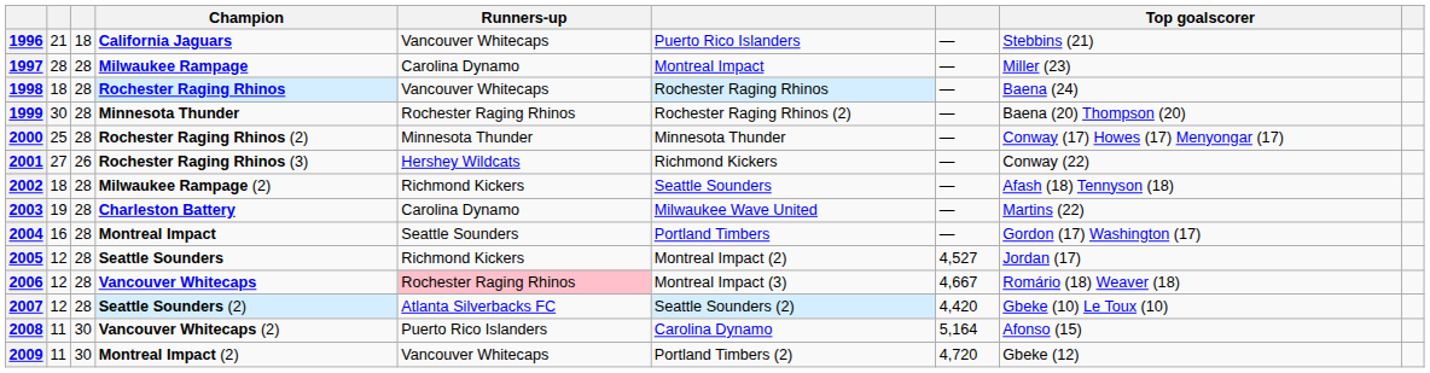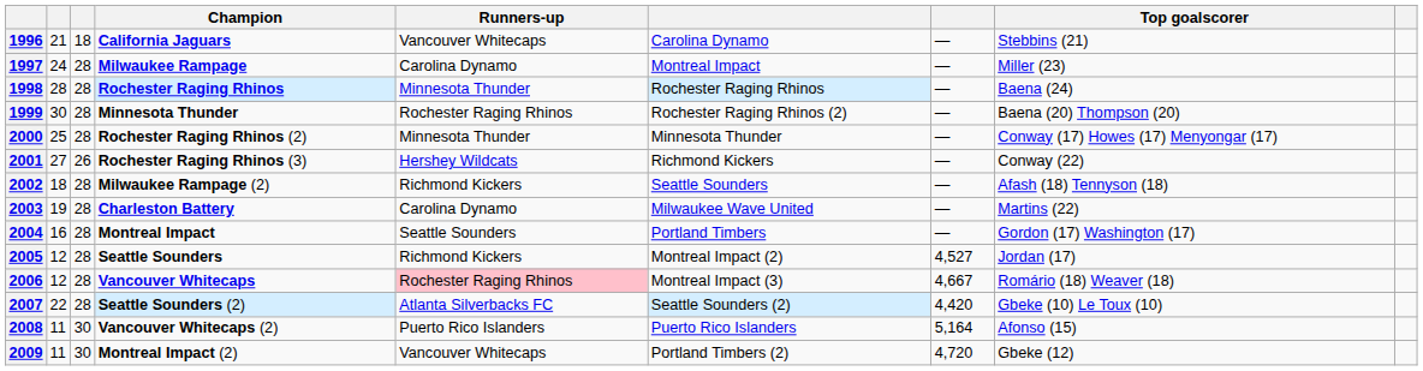 <table class="wikitable plainrowheaders sortable" style="font-size:85%; width:100%">
 <tr>
 <th style="width:1em"></th>
 <th style="width:1em"></th>
 <th style="width:1em"></th>
 <th>Champion</th>
 <th>Runners-up</th>
 <th></th>
 <th></th>
 <th>Top goalscorer</th>
 <th class="unsortable" style="width:1em"></th>
 </tr>
 <tr>
 <th scope="row"><strong><a href='#'>1996</a></strong></th>
 <td>21</td>
 <td>18</td>
 <td><strong><a href='#'>California Jaguars</a></strong></td>
 <td>Vancouver Whitecaps</td>
-<td><a href='#'>Puerto Rico Islanders</a></td>
+<td><a href='#'>Carolina Dynamo</a></td>
 <td>—</td>
 <td data-sort-value="21"> <a href='#'>Stebbins</a> (21)</td>
 <td></td>
 </tr>
 <tr>
 <th scope="row"><strong><a href='#'>1997</a></strong></th>
-<td>28</td>
+<td>24</td>
 <td>28</td>
 <td><strong><a href='#'>Milwaukee Rampage</a></strong></td>
 <td>Carolina Dynamo</td>
 <td><a href='#'>Montreal Impact</a></td>
 <td>—</td>
 <td data-sort-value="23"> <a href='#'>Miller</a> (23)</td>
 <td></td>
 </tr>
 <tr>
 <th scope="row"><strong><a href='#'>1998</a></strong></th>
-<td>18</td>
+<td>28</td>
 <td>28</td>
 <td style="background:#d4eeff"><strong><a href='#'>Rochester Raging Rhinos</a></strong> </td>
-<td>Vancouver Whitecaps</td>
+<td><a href='#'>Minnesota Thunder</a></td>
 <td style="background:#d4eeff">Rochester Raging Rhinos </td>
 <td>—</td>
 <td data-sort-value="24"> <a href='#'>Baena</a> (24)</td>
 <td></td>
 </tr>
 <tr>
 <th scope="row"><strong><a href='#'>1999</a></strong></th>
 <td>30</td>
 <td>28</td>
 <td><strong>Minnesota Thunder</strong></td>
 <td>Rochester Raging Rhinos</td>
 <td>Rochester Raging Rhinos (2)</td>
 <td>—</td>
 <td data-sort-value="20"> Baena (20) <a href='#'>Thompson</a> (20)</td>
 <td></td>
 </tr>
 <tr>
 <th scope="row"><strong><a href='#'>2000</a></strong></th>
 <td>25</td>
 <td>28</td>
 <td><strong>Rochester Raging Rhinos</strong> (2)</td>
 <td>Minnesota Thunder</td>
 <td>Minnesota Thunder</td>
 <td>—</td>
 <td data-sort-value="17"> <a href='#'>Conway</a> (17) <a href='#'>Howes</a> (17) <a href='#'>Menyongar</a> (17)</td>
 <td></td>
 </tr>
 <tr>
 <th scope="row"><strong><a href='#'>2001</a></strong></th>
 <td>27</td>
 <td>26</td>
 <td><strong>Rochester Raging Rhinos</strong> (3)</td>
 <td><a href='#'>Hershey Wildcats</a></td>
 <td>Richmond Kickers</td>
 <td>—</td>
 <td data-sort-value="22"> Conway (22)</td>
 <td></td>
 </tr>
 <tr>
 <th scope="row"><strong><a href='#'>2002</a></strong></th>
 <td>18</td>
 <td>28</td>
 <td><strong>Milwaukee Rampage</strong> (2)</td>
 <td>Richmond Kickers</td>
 <td><a href='#'>Seattle Sounders</a></td>
 <td>—</td>
 <td data-sort-value="18"> <a href='#'>Afash</a> (18) <a href='#'>Tennyson</a> (18)</td>
 <td></td>
 </tr>
 <tr>
 <th scope="row"><strong><a href='#'>2003</a></strong></th>
 <td>19</td>
 <td>28</td>
 <td><strong><a href='#'>Charleston Battery</a></strong></td>
 <td>Carolina Dynamo</td>
 <td><a href='#'>Milwaukee Wave United</a></td>
 <td>—</td>
 <td data-sort-value="22"> <a href='#'>Martins</a> (22)</td>
 <td></td>
 </tr>
 <tr>
 <th scope="row"><strong><a href='#'>2004</a></strong></th>
 <td>16</td>
 <td>28</td>
 <td><strong>Montreal Impact</strong></td>
 <td>Seattle Sounders</td>
 <td><a href='#'>Portland Timbers</a></td>
 <td>—</td>
 <td data-sort-value="17"> <a href='#'>Gordon</a> (17) <a href='#'>Washington</a> (17)</td>
 <td></td>
 </tr>
 <tr>
 <th scope="row"><strong><a href='#'>2005</a></strong></th>
 <td>12</td>
 <td>28</td>
 <td><strong>Seattle Sounders</strong></td>
 <td>Richmond Kickers</td>
 <td>Montreal Impact (2)</td>
 <td>4,527</td>
 <td data-sort-value="17"> <a href='#'>Jordan</a> (17)</td>
 <td></td>
 </tr>
 <tr>
 <th scope="row"><strong><a href='#'>2006</a></strong></th>
 <td>12</td>
 <td>28</td>
 <td><strong><a href='#'>Vancouver Whitecaps</a></strong></td>
 <td style="background: pink;">Rochester Raging Rhinos</td>
 <td>Montreal Impact (3)</td>
 <td>4,667</td>
 <td data-sort-value="18"> <a href='#'>Romário</a> (18) <a href='#'>Weaver</a> (18)</td>
 <td></td>
 </tr>
 <tr>
 <th scope="row"><strong><a href='#'>2007</a></strong></th>
-<td>12</td>
+<td>22</td>
 <td>28</td>
 <td style="background:#d4eeff"><strong>Seattle Sounders</strong> (2) </td>
 <td><a href='#'>Atlanta Silverbacks FC</a></td>
 <td style="background:#d4eeff">Seattle Sounders (2) </td>
 <td>4,420</td>
 <td data-sort-value="10"> <a href='#'>Gbeke</a> (10) <a href='#'>Le Toux</a> (10)</td>
 <td></td>
 </tr>
 <tr>
 <th scope="row"><strong><a href='#'>2008</a></strong></th>
 <td>11</td>
 <td>30</td>
 <td><strong>Vancouver Whitecaps</strong> (2)</td>
 <td>Puerto Rico Islanders</td>
-<td><a href='#'>Carolina Dynamo</a></td>
+<td><a href='#'>Puerto Rico Islanders</a></td>
 <td>5,164</td>
 <td data-sort-value="15"> <a href='#'>Afonso</a> (15)</td>
 <td></td>
 </tr>
 <tr>
 <th scope="row"><strong><a href='#'>2009</a></strong></th>
 <td>11</td>
 <td>30</td>
 <td><strong>Montreal Impact</strong> (2)</td>
 <td>Vancouver Whitecaps</td>
 <td>Portland Timbers (2)</td>
 <td>4,720</td>
 <td data-sort-value="12"> Gbeke (12)</td>
 <td></td>
 </tr>
 </table>
